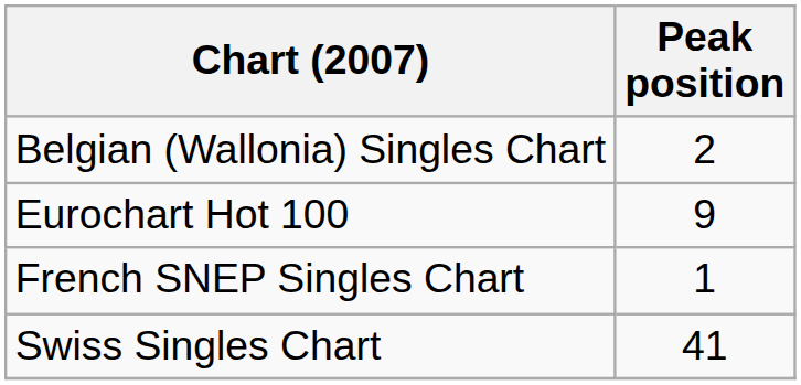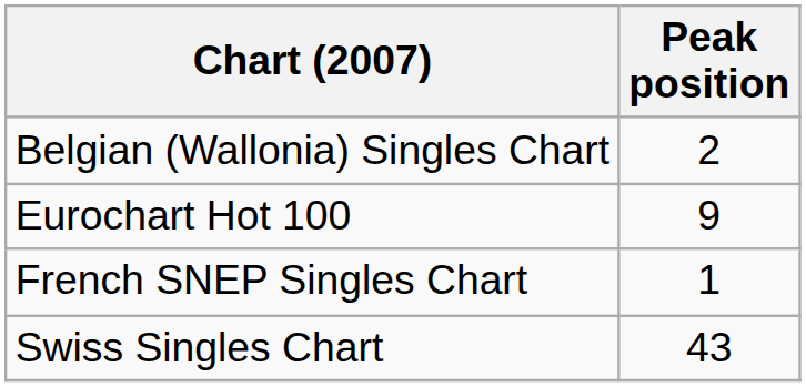 <table class="wikitable sortable">
 <tr>
 <th>Chart (2007)</th>
 <th>Peak<br>position</th>
 </tr>
 <tr>
 <td>Belgian (Wallonia) Singles Chart</td>
 <td align="center">2</td>
 </tr>
 <tr>
 <td>Eurochart Hot 100</td>
 <td align="center">9</td>
 </tr>
 <tr>
 <td>French SNEP Singles Chart</td>
 <td align="center">1</td>
 </tr>
 <tr>
 <td>Swiss Singles Chart</td>
-<td align="center">41</td>
+<td align="center">43</td>
 </tr>
 <tr>
 </tr>
 </table>
